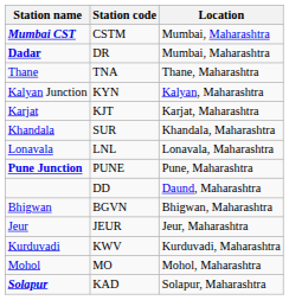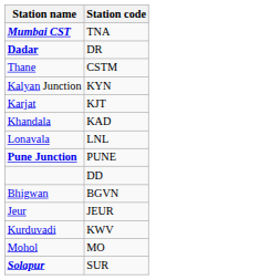 <table class="wikitable">
 <tr>
 <th>Station name</th>
 <th>Station code</th>
-<th>Location</th>
 </tr>
 <tr>
 <td><strong><em><a href='#'>Mumbai CST</a></em></strong></td>
-<td>CSTM</td>
-<td>Mumbai, <a href='#'>Maharashtra</a></td>
+<td>TNA</td>
 </tr>
 <tr>
 <td><strong><a href='#'>Dadar</a></strong></td>
 <td>DR</td>
-<td>Mumbai, Maharashtra</td>
 </tr>
 <tr>
 <td><a href='#'>Thane</a></td>
-<td>TNA</td>
-<td>Thane, Maharashtra</td>
+<td>CSTM</td>
 </tr>
 <tr>
 <td><a href='#'>Kalyan</a> Junction</td>
 <td>KYN</td>
-<td><a href='#'>Kalyan</a>, Maharashtra</td>
 </tr>
 <tr>
 <td><a href='#'>Karjat</a></td>
 <td>KJT</td>
-<td>Karjat, Maharashtra</td>
 </tr>
 <tr>
 <td><a href='#'>Khandala</a></td>
-<td>SUR</td>
-<td>Khandala, Maharashtra</td>
+<td>KAD</td>
 </tr>
 <tr>
 <td><a href='#'>Lonavala</a></td>
 <td>LNL</td>
-<td>Lonavala, Maharashtra</td>
 </tr>
 <tr>
 <td><strong><a href='#'>Pune Junction</a></strong></td>
 <td>PUNE</td>
-<td>Pune, Maharashtra</td>
 </tr>
 <tr>
 <td><strong></strong></td>
 <td>DD</td>
-<td><a href='#'>Daund</a>, Maharashtra</td>
 </tr>
 <tr>
 <td><a href='#'>Bhigwan</a></td>
 <td>BGVN</td>
-<td>Bhigwan, Maharashtra</td>
 </tr>
 <tr>
 <td><a href='#'>Jeur</a></td>
 <td>JEUR</td>
-<td>Jeur, Maharashtra</td>
 </tr>
 <tr>
 <td><a href='#'>Kurduvadi</a></td>
 <td>KWV</td>
-<td>Kurduvadi, Maharashtra</td>
 </tr>
 <tr>
 <td><a href='#'>Mohol</a></td>
 <td>MO</td>
-<td>Mohol, Maharashtra</td>
 </tr>
 <tr>
 <td><strong><em><a href='#'>Solapur</a></em></strong></td>
-<td>KAD</td>
-<td>Solapur, Maharashtra</td>
+<td>SUR</td>
 </tr>
 </table>
